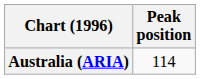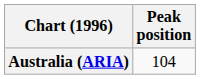 <table class="wikitable plainrowheaders">
 <tr>
 <th scope="col">Chart (1996)</th>
 <th scope="col">Peak<br>position</th>
 </tr>
 <tr>
 <th scope="row">Australia (<a href='#'>ARIA</a>)</th>
-<td align="center">114</td>
+<td align="center">104</td>
 </tr>
 </table>
